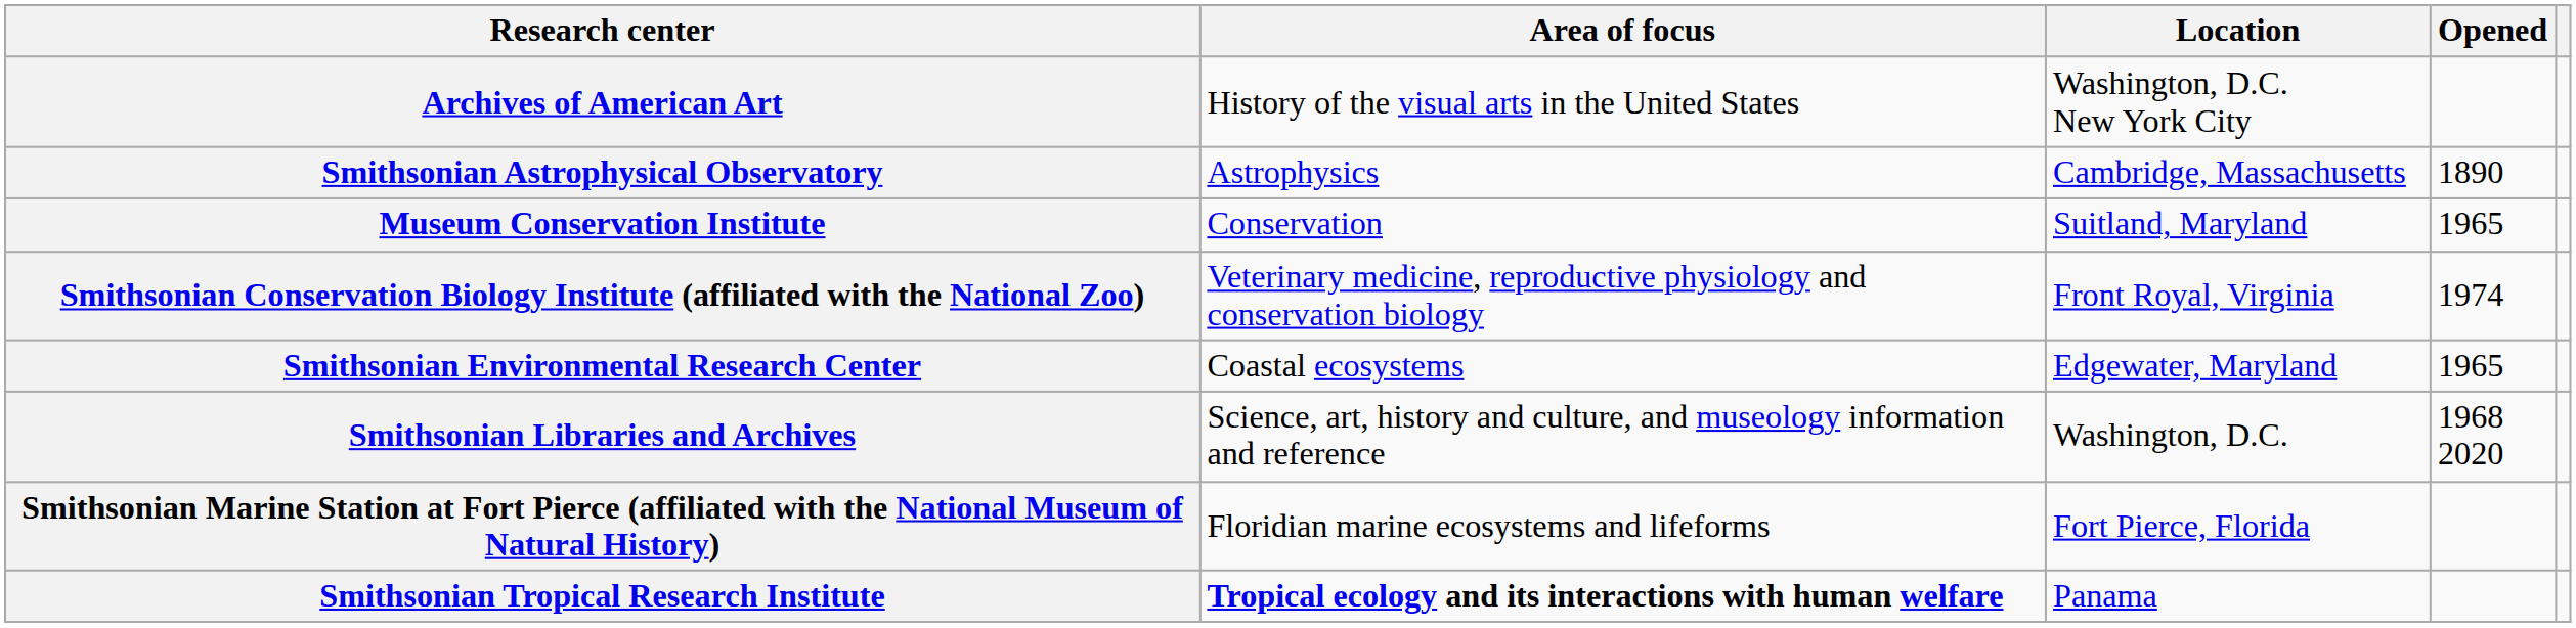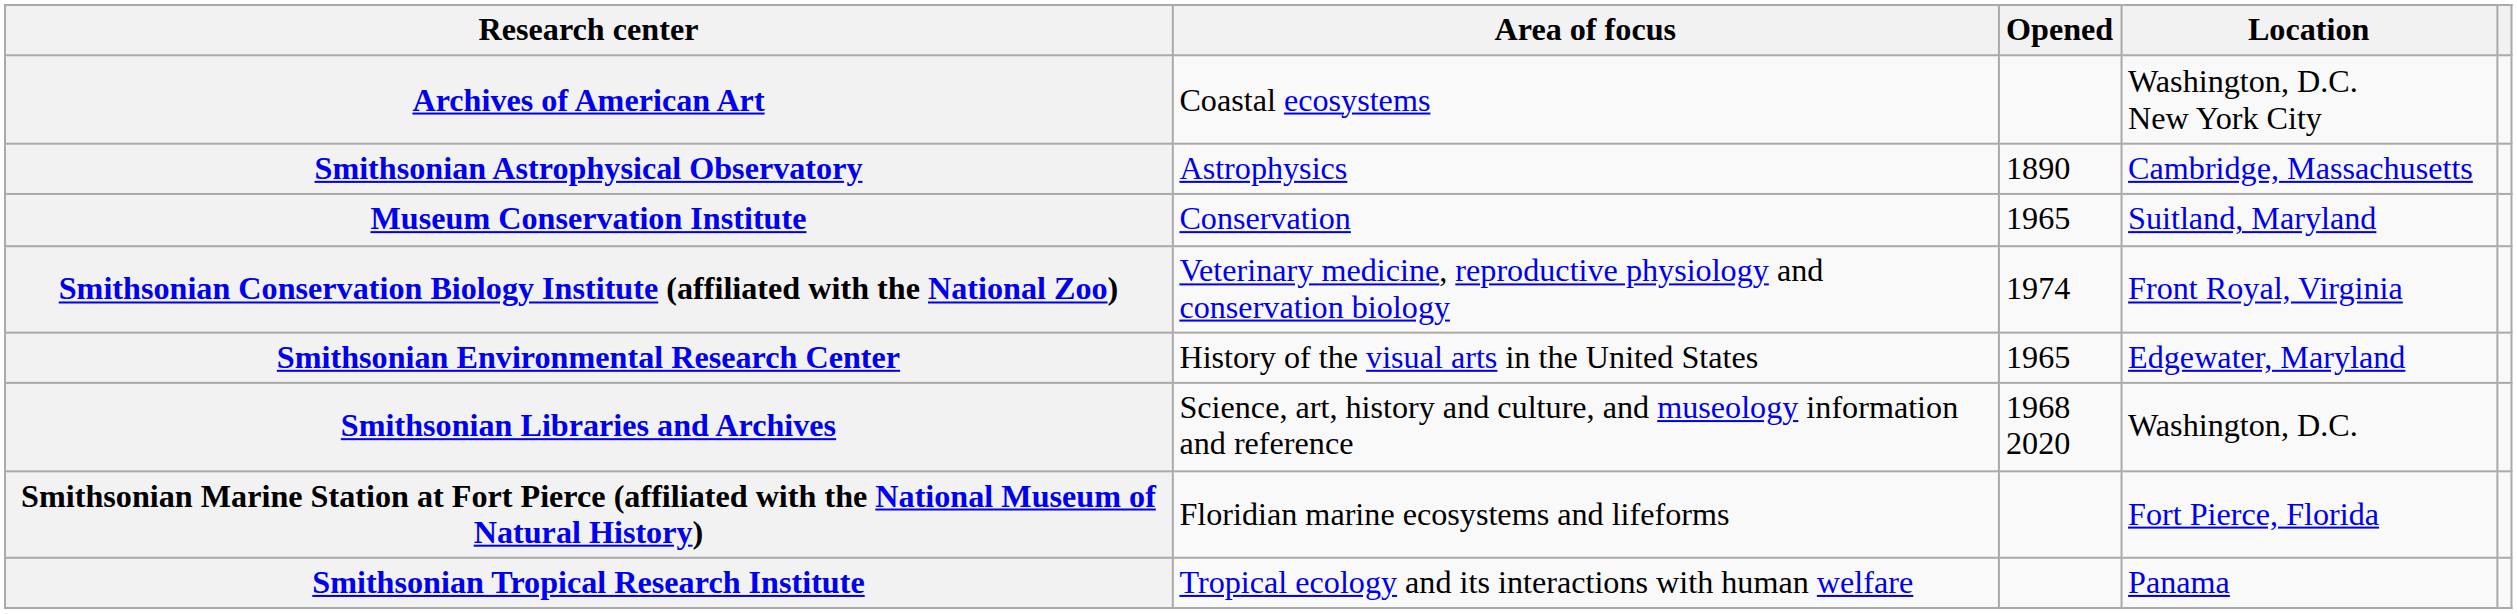 <table class="wikitable sortable plainrowheaders">
 <tr>
 <th scope="col">Research center</th>
 <th scope="col" class=unsortable>Area of focus</th>
+<th scope="col">Opened</th>
 <th scope="col" style="width: 15%">Location</th>
-<th scope="col">Opened</th>
 <th scope="col" class=unsortable></th>
 </tr>
 <tr>
 <th scope="row"><a href='#'>Archives of American Art</a></th>
-<td>History of the <a href='#'>visual arts</a> in the United States</td>
+<td>Coastal <a href='#'>ecosystems</a></td>
+<td></td>
 <td>Washington, D.C. <br> New York City</td>
-<td></td>
 <td></td>
 </tr>
 <tr>
 <th scope="row"><a href='#'>Smithsonian Astrophysical Observatory</a></th>
 <td><a href='#'>Astrophysics</a></td>
+<td>1890</td>
 <td><a href='#'>Cambridge, Massachusetts</a></td>
-<td>1890</td>
 <td></td>
 </tr>
 <tr>
 <th scope="row"><a href='#'>Museum Conservation Institute</a></th>
 <td><a href='#'>Conservation</a></td>
+<td>1965</td>
 <td><a href='#'>Suitland, Maryland</a></td>
-<td>1965</td>
 <td></td>
 </tr>
 <tr>
 <th scope="row"><a href='#'>Smithsonian Conservation Biology Institute</a> (affiliated with the <a href='#'>National Zoo</a>)</th>
 <td><a href='#'>Veterinary medicine</a>, <a href='#'>reproductive physiology</a> and <a href='#'>conservation biology</a></td>
+<td>1974</td>
 <td><a href='#'>Front Royal, Virginia</a></td>
-<td>1974</td>
 <td></td>
 </tr>
 <tr>
 <th scope="row"><a href='#'>Smithsonian Environmental Research Center</a></th>
-<td>Coastal <a href='#'>ecosystems</a></td>
+<td>History of the <a href='#'>visual arts</a> in the United States</td>
+<td>1965</td>
 <td><a href='#'>Edgewater, Maryland</a></td>
-<td>1965</td>
 <td></td>
 </tr>
 <tr>
 <th scope="row"><a href='#'>Smithsonian Libraries and Archives</a></th>
 <td>Science, art, history and culture, and <a href='#'>museology</a> information and reference</td>
+<td>1968<br>2020</td>
 <td>Washington, D.C.</td>
-<td>1968<br>2020</td>
 <td></td>
 </tr>
 <tr>
 <th scope="row">Smithsonian Marine Station at Fort Pierce (affiliated with the <a href='#'>National Museum of Natural History</a>)</th>
 <td>Floridian marine ecosystems and lifeforms</td>
+<td></td>
 <td><a href='#'>Fort Pierce, Florida</a></td>
-<td></td>
 <td></td>
 </tr>
 <tr>
 <th scope="row"><a href='#'>Smithsonian Tropical Research Institute</a></th>
-<td><strong><a href='#'>Tropical ecology</a> and its interactions with human <a href='#'>welfare</a></strong></td>
+<td><a href='#'>Tropical ecology</a> and its interactions with human <a href='#'>welfare</a></td>
+<td></td>
 <td><a href='#'>Panama</a></td>
-<td></td>
 <td></td>
 </tr>
 </table>
